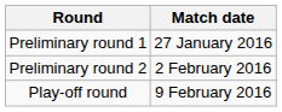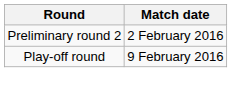 <table class="wikitable" style="text-align:center">
 <tr>
 <th>Round</th>
 <th>Match date</th>
-</tr>
-<tr>
-<td>Preliminary round 1</td>
-<td>27 January 2016</td>
 </tr>
 <tr>
 <td>Preliminary round 2</td>
 <td>2 February 2016</td>
 </tr>
 <tr>
 <td>Play-off round</td>
 <td>9 February 2016</td>
 </tr>
 </table>
